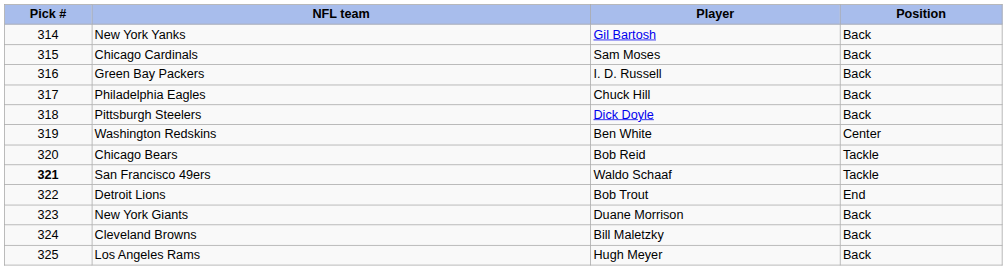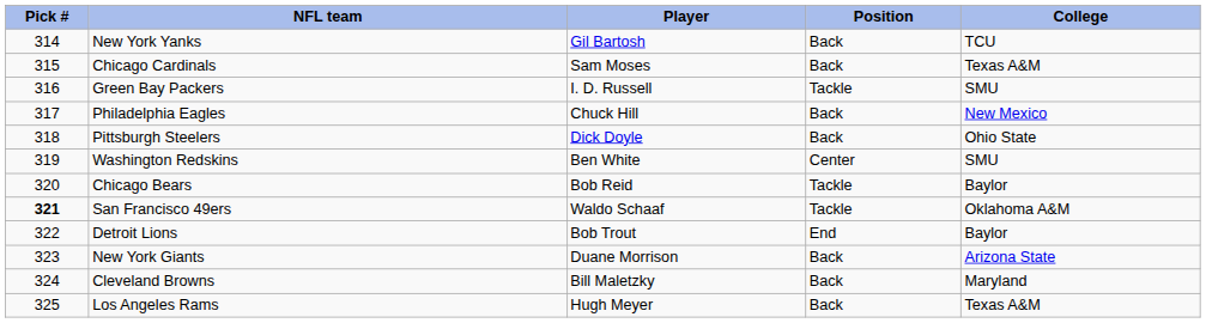 <table class="wikitable sortable sortable" style="width: 100%">
 <tr>
 <th style="background:#A8BDEC;" width=7%>Pick #</th>
 <th width=40% style="background:#A8BDEC;">NFL team</th>
 <th width=20% style="background:#A8BDEC;">Player</th>
 <th width=13% style="background:#A8BDEC;">Position</th>
+<th style="background:#A8BDEC;">College</th>
 </tr>
 <tr>
 <td align=center>314</td>
 <td>New York Yanks</td>
 <td><a href='#'>Gil Bartosh</a></td>
 <td>Back</td>
+<td>TCU</td>
 </tr>
 <tr>
 <td align=center>315</td>
 <td>Chicago Cardinals</td>
 <td>Sam Moses</td>
 <td>Back</td>
+<td>Texas A&M</td>
 </tr>
 <tr>
 <td align=center>316</td>
 <td>Green Bay Packers</td>
 <td>I. D. Russell</td>
-<td>Back</td>
+<td>Tackle</td>
+<td>SMU</td>
 </tr>
 <tr>
 <td align=center>317</td>
 <td>Philadelphia Eagles</td>
 <td>Chuck Hill</td>
 <td>Back</td>
+<td><a href='#'>New Mexico</a></td>
 </tr>
 <tr>
 <td align=center>318</td>
 <td>Pittsburgh Steelers</td>
 <td><a href='#'>Dick Doyle</a></td>
 <td>Back</td>
+<td>Ohio State</td>
 </tr>
 <tr>
 <td align=center>319</td>
 <td>Washington Redskins</td>
 <td>Ben White</td>
 <td>Center</td>
+<td>SMU</td>
 </tr>
 <tr>
 <td align=center>320</td>
 <td>Chicago Bears</td>
 <td>Bob Reid</td>
 <td>Tackle</td>
+<td>Baylor</td>
 </tr>
 <tr>
 <td align=center><strong>321</strong></td>
 <td>San Francisco 49ers</td>
 <td>Waldo Schaaf</td>
 <td>Tackle</td>
+<td>Oklahoma A&M</td>
 </tr>
 <tr>
 <td align=center>322</td>
 <td>Detroit Lions</td>
 <td>Bob Trout</td>
 <td>End</td>
+<td>Baylor</td>
 </tr>
 <tr>
 <td align=center>323</td>
 <td>New York Giants</td>
 <td>Duane Morrison</td>
 <td>Back</td>
+<td><a href='#'>Arizona State</a></td>
 </tr>
 <tr>
 <td align=center>324</td>
 <td>Cleveland Browns</td>
 <td>Bill Maletzky</td>
 <td>Back</td>
+<td>Maryland</td>
 </tr>
 <tr>
 <td align=center>325</td>
 <td>Los Angeles Rams</td>
 <td>Hugh Meyer</td>
 <td>Back</td>
+<td>Texas A&M</td>
 </tr>
 </table>
